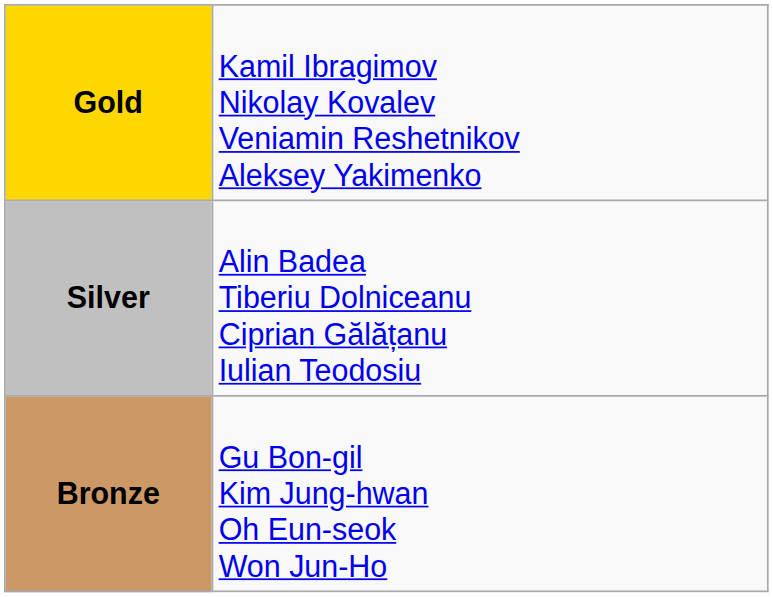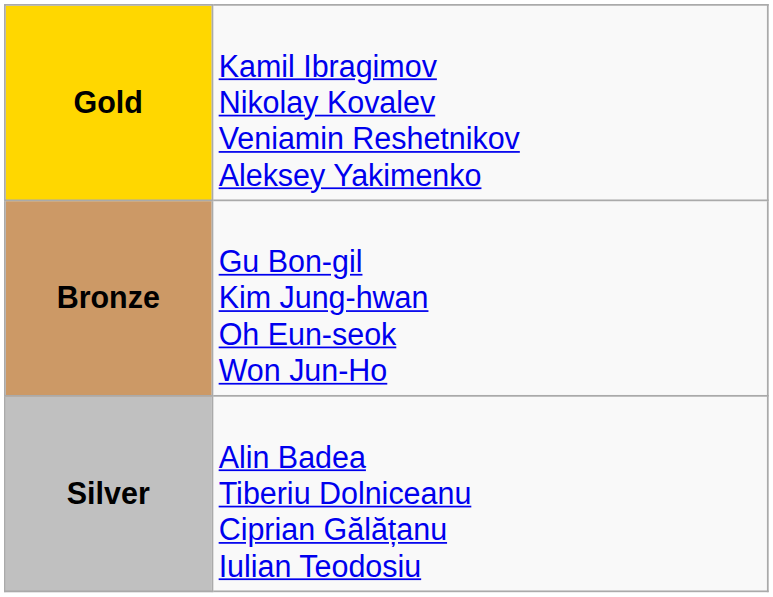 <table class="wikitable" style=" text-align:center; font-size:110%;" width="35%">
 <tr>
 <td bgcolor="gold"><strong>Gold</strong></td>
 <td align=left><br><a href='#'>Kamil Ibragimov</a><br><a href='#'>Nikolay Kovalev</a><br><a href='#'>Veniamin Reshetnikov</a><br><a href='#'>Aleksey Yakimenko</a></td>
 </tr>
 <tr>
+<td bgcolor="#cc9966"><strong>Bronze</strong></td>
+<td align=left><br><a href='#'>Gu Bon-gil</a><br><a href='#'>Kim Jung-hwan</a><br><a href='#'>Oh Eun-seok</a><br><a href='#'>Won Jun-Ho</a></td>
+</tr>
+<tr>
 <td bgcolor="silver"><strong>Silver</strong></td>
 <td align=left><br><a href='#'>Alin Badea</a><br><a href='#'>Tiberiu Dolniceanu</a><br><a href='#'>Ciprian Gălățanu</a><br><a href='#'>Iulian Teodosiu</a></td>
 </tr>
-<tr>
-<td bgcolor="#cc9966"><strong>Bronze</strong></td>
-<td align=left><br><a href='#'>Gu Bon-gil</a><br><a href='#'>Kim Jung-hwan</a><br><a href='#'>Oh Eun-seok</a><br><a href='#'>Won Jun-Ho</a></td>
-</tr>
 </table>
